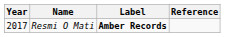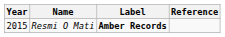 <table class="wikitable">
 <tr>
 <th>Year</th>
 <th>Name</th>
 <th>Label</th>
 <th>Reference</th>
 </tr>
 <tr>
-<td>2017</td>
+<td>2015</td>
 <td><em>Resmi O Mati</em></td>
 <td><strong>Amber Records</strong></td>
 <td></td>
 </tr>
 </table>
